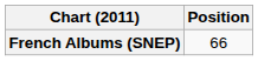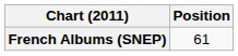 <table class="wikitable plainrowheaders" style="text-align:center">
 <tr>
 <th scope="col">Chart (2011)</th>
 <th scope="col">Position</th>
 </tr>
 <tr>
 <th scope="row">French Albums (SNEP)</th>
-<td>66</td>
+<td>61</td>
 </tr>
 </table>
